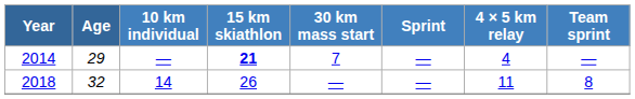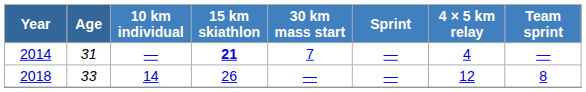 <table class="wikitable" style="font-size:95%; text-align:center; border:grey solid 1px; border-collapse:collapse; background:#ffffff;">
 <tr>
 <th style="background-color:#369; color:white; width:60px;"> Year </th>
 <th style="background-color:#369; color:white; width:40px;"> Age </th>
 <th style="background-color:#4180be; color:white; width:75px;"> 10 km <br> individual </th>
 <th style="background-color:#4180be; color:white; width:75px;"> 15 km <br> skiathlon </th>
 <th style="background-color:#4180be; color:white; width:75px;"> 30 km <br> mass start </th>
 <th style="background-color:#4180be; color:white; width:75px;"> Sprint </th>
 <th style="background-color:#4180be; color:white; width:75px;"> 4 × 5 km <br> relay </th>
 <th style="background-color:#4180be; color:white; width:75px;"> Team <br> sprint </th>
 </tr>
 <tr>
 <td><a href='#'>2014</a></td>
-<td><em>29</em></td>
+<td><em>31</em></td>
 <td><a href='#'>—</a></td>
 <td><strong><a href='#'>21</a></strong></td>
 <td><a href='#'>7</a></td>
 <td><a href='#'>—</a></td>
 <td><a href='#'>4</a></td>
 <td><a href='#'>—</a></td>
 </tr>
 <tr>
 <td><a href='#'>2018</a></td>
-<td><em>32</em></td>
+<td><em>33</em></td>
 <td><a href='#'>14</a></td>
 <td><a href='#'>26</a></td>
 <td><a href='#'>—</a></td>
 <td><a href='#'>—</a></td>
-<td><a href='#'>11</a></td>
+<td><a href='#'>12</a></td>
 <td><a href='#'>8</a></td>
 </tr>
 <tr>
 </tr>
 </table>
